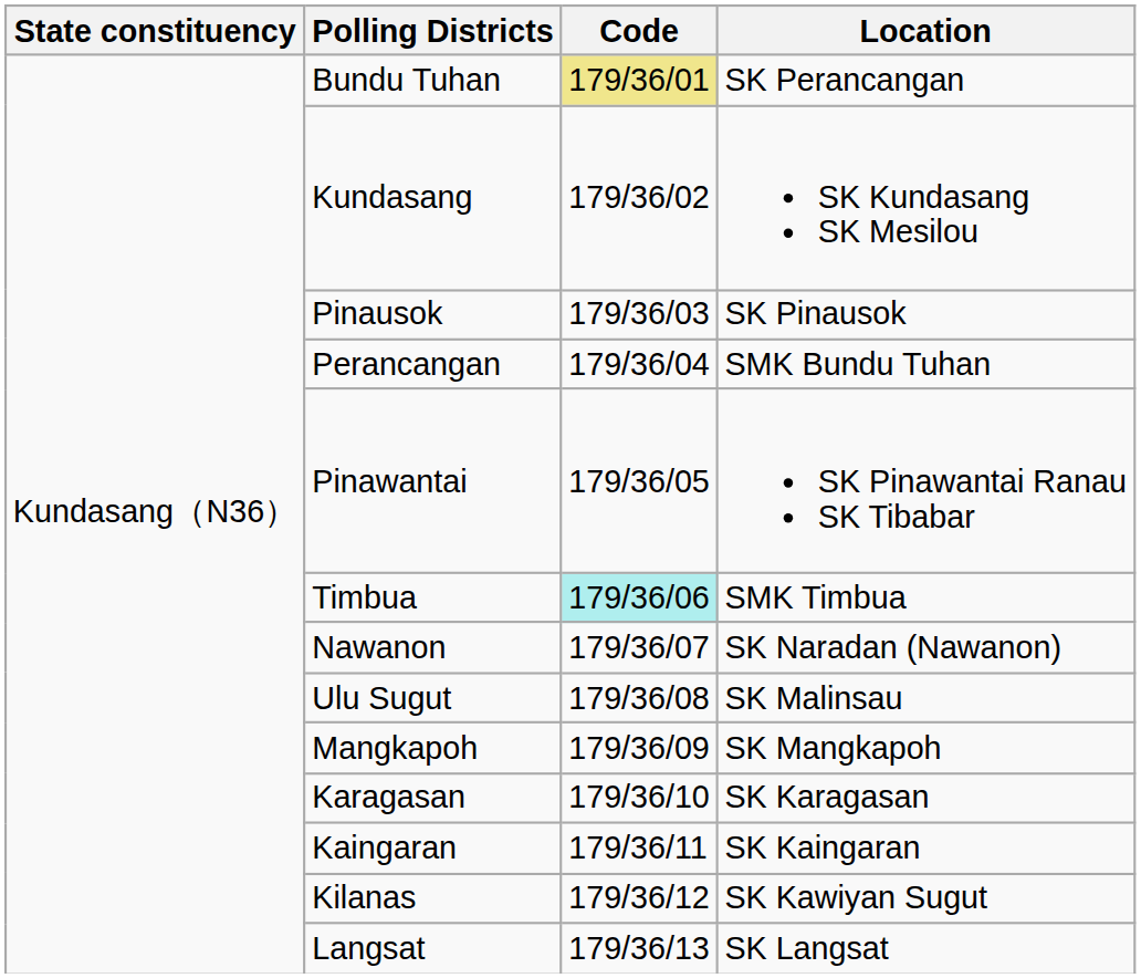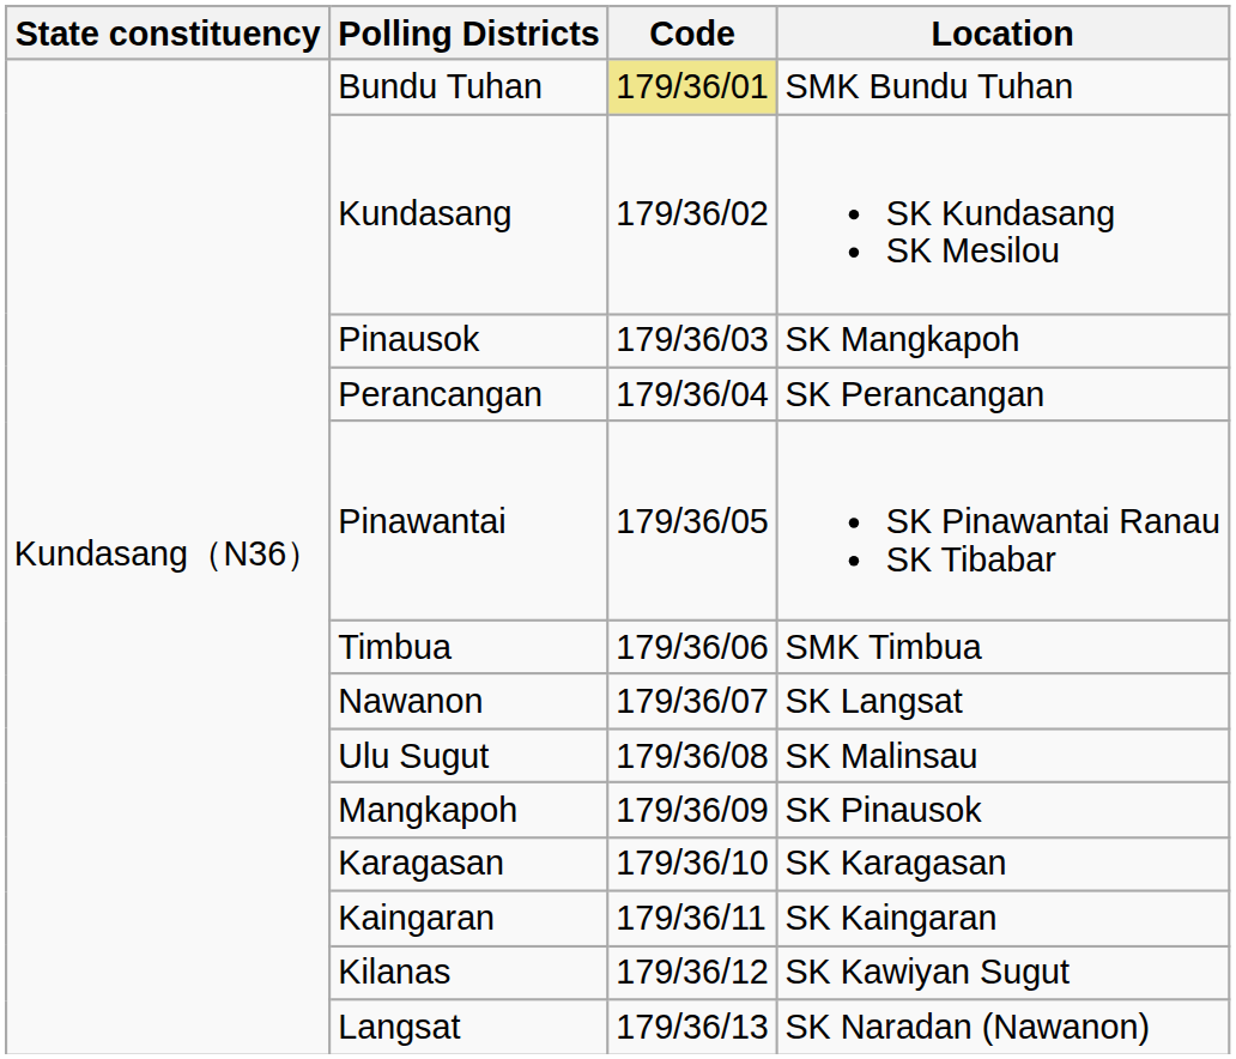 <table class="wikitable sortable mw-collapsible" style="white-space:nowrap;font-size:85%">
 <tr>
 <th>State constituency</th>
 <th>Polling Districts</th>
 <th>Code</th>
 <th>Location</th>
 </tr>
 <tr>
 <td rowspan="13">Kundasang（N36）</td>
 <td>Bundu Tuhan</td>
 <td style="background: khaki;">179/36/01</td>
-<td>SK Perancangan</td>
+<td>SMK Bundu Tuhan</td>
 </tr>
 <tr>
 <td>Kundasang</td>
 <td>179/36/02</td>
 <td><br><ul><li>SK Kundasang</li><li>SK Mesilou</li></ul></td>
 </tr>
 <tr>
 <td>Pinausok</td>
 <td>179/36/03</td>
-<td>SK Pinausok</td>
+<td>SK Mangkapoh</td>
 </tr>
 <tr>
 <td>Perancangan</td>
 <td>179/36/04</td>
-<td>SMK Bundu Tuhan</td>
+<td>SK Perancangan</td>
 </tr>
 <tr>
 <td>Pinawantai</td>
 <td>179/36/05</td>
 <td><br><ul><li>SK Pinawantai Ranau</li><li>SK Tibabar</li></ul></td>
 </tr>
 <tr>
 <td>Timbua</td>
-<td style="background: paleturquoise;">179/36/06</td>
+<td>179/36/06</td>
 <td>SMK Timbua</td>
 </tr>
 <tr>
 <td>Nawanon</td>
 <td>179/36/07</td>
-<td>SK Naradan (Nawanon)</td>
+<td>SK Langsat</td>
 </tr>
 <tr>
 <td>Ulu Sugut</td>
 <td>179/36/08</td>
 <td>SK Malinsau</td>
 </tr>
 <tr>
 <td>Mangkapoh</td>
 <td>179/36/09</td>
-<td>SK Mangkapoh</td>
+<td>SK Pinausok</td>
 </tr>
 <tr>
 <td>Karagasan</td>
 <td>179/36/10</td>
 <td>SK Karagasan</td>
 </tr>
 <tr>
 <td>Kaingaran</td>
 <td>179/36/11</td>
 <td>SK Kaingaran</td>
 </tr>
 <tr>
 <td>Kilanas</td>
 <td>179/36/12</td>
 <td>SK Kawiyan Sugut</td>
 </tr>
 <tr>
 <td>Langsat</td>
 <td>179/36/13</td>
-<td>SK Langsat</td>
+<td>SK Naradan (Nawanon)</td>
 </tr>
 </table>
